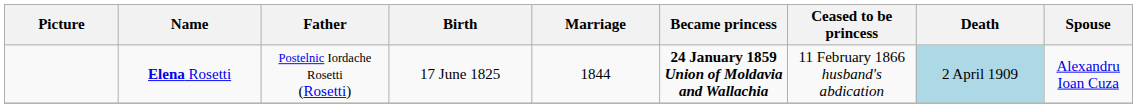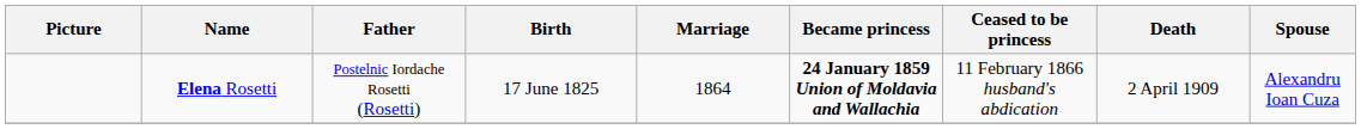 <table width=95% class="wikitable">
 <tr>
 <th width = "8%">Picture</th>
 <th width = "10%">Name</th>
 <th width = "9%">Father</th>
 <th width = "10%">Birth</th>
 <th width = "9%">Marriage</th>
 <th width = "9%">Became princess</th>
 <th width = "9%">Ceased to be princess</th>
 <th width = "9%">Death</th>
 <th width = "6%">Spouse</th>
 </tr>
 <tr>
 <td align="center"></td>
 <td align="center"><a href='#'><strong>Elena</strong> Rosetti</a></td>
 <td align="center"><small><a href='#'>Postelnic</a> Iordache Rosetti</small><br>(<a href='#'>Rosetti</a>)</td>
 <td align="center">17 June 1825</td>
-<td align="center">1844</td>
+<td align="center">1864</td>
 <td align="center"><strong>24 January 1859<br><em>Union of Moldavia and Wallachia</em></strong></td>
 <td align="center">11 February 1866<br><em>husband's abdication</em></td>
-<td align="center" style="background: lightblue;">2 April 1909</td>
+<td align="center">2 April 1909</td>
 <td align="center"><a href='#'>Alexandru Ioan Cuza</a></td>
 </tr>
 <tr>
 </tr>
 </table>
